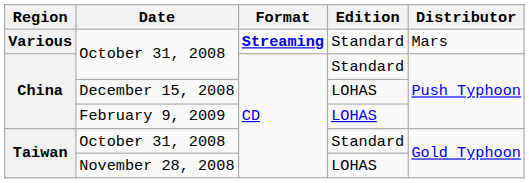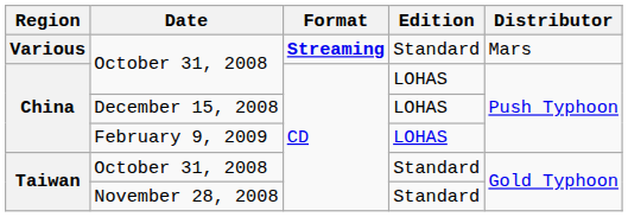 <table class="wikitable plainrowheaders">
 <tr>
 <th>Region</th>
 <th>Date</th>
 <th>Format</th>
 <th>Edition</th>
 <th>Distributor</th>
 </tr>
 <tr>
 <th scope="row">Various</th>
 <td rowspan="2">October 31, 2008</td>
 <td><strong><a href='#'>Streaming</a></strong></td>
 <td>Standard</td>
 <td>Mars</td>
 </tr>
 <tr>
 <th scope="row" rowspan="3">China</th>
 <td rowspan="5"><a href='#'>CD</a></td>
-<td>Standard</td>
+<td>LOHAS</td>
 <td rowspan="3"><a href='#'>Push Typhoon</a></td>
 </tr>
 <tr>
 <td>December 15, 2008</td>
 <td>LOHAS</td>
 </tr>
 <tr>
 <td>February 9, 2009</td>
 <td><a href='#'>LOHAS</a></td>
 </tr>
 <tr>
 <th scope="row" rowspan="2">Taiwan</th>
 <td>October 31, 2008</td>
 <td>Standard</td>
 <td rowspan="2"><a href='#'>Gold Typhoon</a></td>
 </tr>
 <tr>
 <td>November 28, 2008</td>
-<td>LOHAS</td>
+<td>Standard</td>
 </tr>
 </table>
